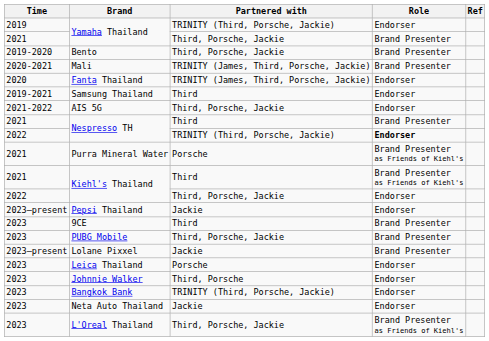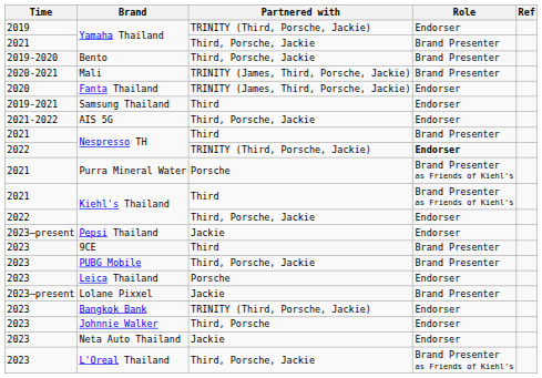 <table class="wikitable sortable mw-collapsible mw-collapsed">
 <tr>
 <th>Time</th>
 <th>Brand</th>
 <th>Partnered with</th>
 <th>Role</th>
 <th>Ref</th>
 </tr>
 <tr>
 <td>2019</td>
 <td rowspan="2"><a href='#'>Yamaha</a> Thailand</td>
 <td>TRINITY (Third, Porsche, Jackie)</td>
 <td>Endorser</td>
 <td></td>
 </tr>
 <tr>
 <td>2021</td>
 <td>Third, Porsche, Jackie</td>
 <td>Brand Presenter</td>
 <td></td>
 </tr>
 <tr>
 <td>2019-2020</td>
 <td>Bento</td>
 <td>Third, Porsche, Jackie</td>
 <td>Brand Presenter</td>
 <td></td>
 </tr>
 <tr>
 <td>2020-2021</td>
 <td>Mali</td>
 <td>TRINITY (James, Third, Porsche, Jackie)</td>
 <td>Brand Presenter</td>
 <td></td>
 </tr>
 <tr>
 <td>2020</td>
 <td><a href='#'>Fanta</a> Thailand</td>
 <td>TRINITY (James, Third, Porsche, Jackie)</td>
 <td>Endorser</td>
 <td></td>
 </tr>
 <tr>
 <td>2019-2021</td>
 <td>Samsung Thailand</td>
 <td>Third</td>
 <td>Endorser</td>
 <td></td>
 </tr>
 <tr>
 <td>2021-2022</td>
 <td>AIS 5G</td>
 <td>Third, Porsche, Jackie</td>
 <td>Endorser</td>
 <td></td>
 </tr>
 <tr>
 <td>2021</td>
 <td rowspan="2"><a href='#'>Nespresso</a> TH</td>
 <td>Third</td>
 <td>Brand Presenter</td>
 <td></td>
 </tr>
 <tr>
 <td>2022</td>
 <td>TRINITY (Third, Porsche, Jackie)</td>
 <td><strong>Endorser</strong></td>
 <td></td>
 </tr>
 <tr>
 <td>2021</td>
 <td>Purra Mineral Water</td>
 <td>Porsche</td>
 <td>Brand Presenter<br><small>as Friends of Kiehl's</small></td>
 <td></td>
 </tr>
 <tr>
 <td>2021</td>
 <td rowspan="2"><a href='#'>Kiehl's</a> Thailand</td>
 <td>Third</td>
 <td>Brand Presenter<br><small>as Friends of Kiehl's</small></td>
 <td></td>
 </tr>
 <tr>
 <td>2022</td>
 <td>Third, Porsche, Jackie</td>
 <td>Endorser</td>
 <td></td>
 </tr>
 <tr>
 <td>2023–present</td>
 <td><a href='#'>Pepsi</a> Thailand</td>
 <td>Jackie</td>
 <td>Endorser</td>
 <td></td>
 </tr>
 <tr>
 <td>2023</td>
 <td>9CE</td>
 <td>Third</td>
 <td>Brand Presenter</td>
 <td></td>
 </tr>
 <tr>
 <td>2023</td>
 <td><a href='#'>PUBG Mobile</a></td>
 <td>Third, Porsche, Jackie</td>
 <td>Brand Presenter</td>
 <td></td>
 </tr>
 <tr>
+<td>2023</td>
+<td><a href='#'>Leica</a> Thailand</td>
+<td>Porsche</td>
+<td>Endorser</td>
+<td></td>
+</tr>
+<tr>
 <td>2023–present</td>
 <td>Lolane Pixxel</td>
 <td>Jackie</td>
 <td>Brand Presenter</td>
 <td></td>
 </tr>
 <tr>
 <td>2023</td>
-<td><a href='#'>Leica</a> Thailand</td>
-<td>Porsche</td>
+<td><a href='#'>Bangkok Bank</a></td>
+<td>TRINITY (Third, Porsche, Jackie)</td>
 <td>Endorser</td>
 <td></td>
 </tr>
 <tr>
 <td>2023</td>
 <td><a href='#'>Johnnie Walker</a></td>
 <td>Third, Porsche</td>
-<td>Endorser</td>
-<td></td>
-</tr>
-<tr>
-<td>2023</td>
-<td><a href='#'>Bangkok Bank</a></td>
-<td>TRINITY (Third, Porsche, Jackie)</td>
 <td>Endorser</td>
 <td></td>
 </tr>
 <tr>
 <td>2023</td>
 <td>Neta Auto Thailand</td>
 <td>Jackie</td>
 <td>Endorser</td>
 <td></td>
 </tr>
 <tr>
 <td>2023</td>
 <td><a href='#'>L'Oreal</a> Thailand</td>
 <td>Third, Porsche, Jackie</td>
 <td>Brand Presenter<br><small>as Friends of Kiehl's</small></td>
 <td></td>
 </tr>
 </table>
